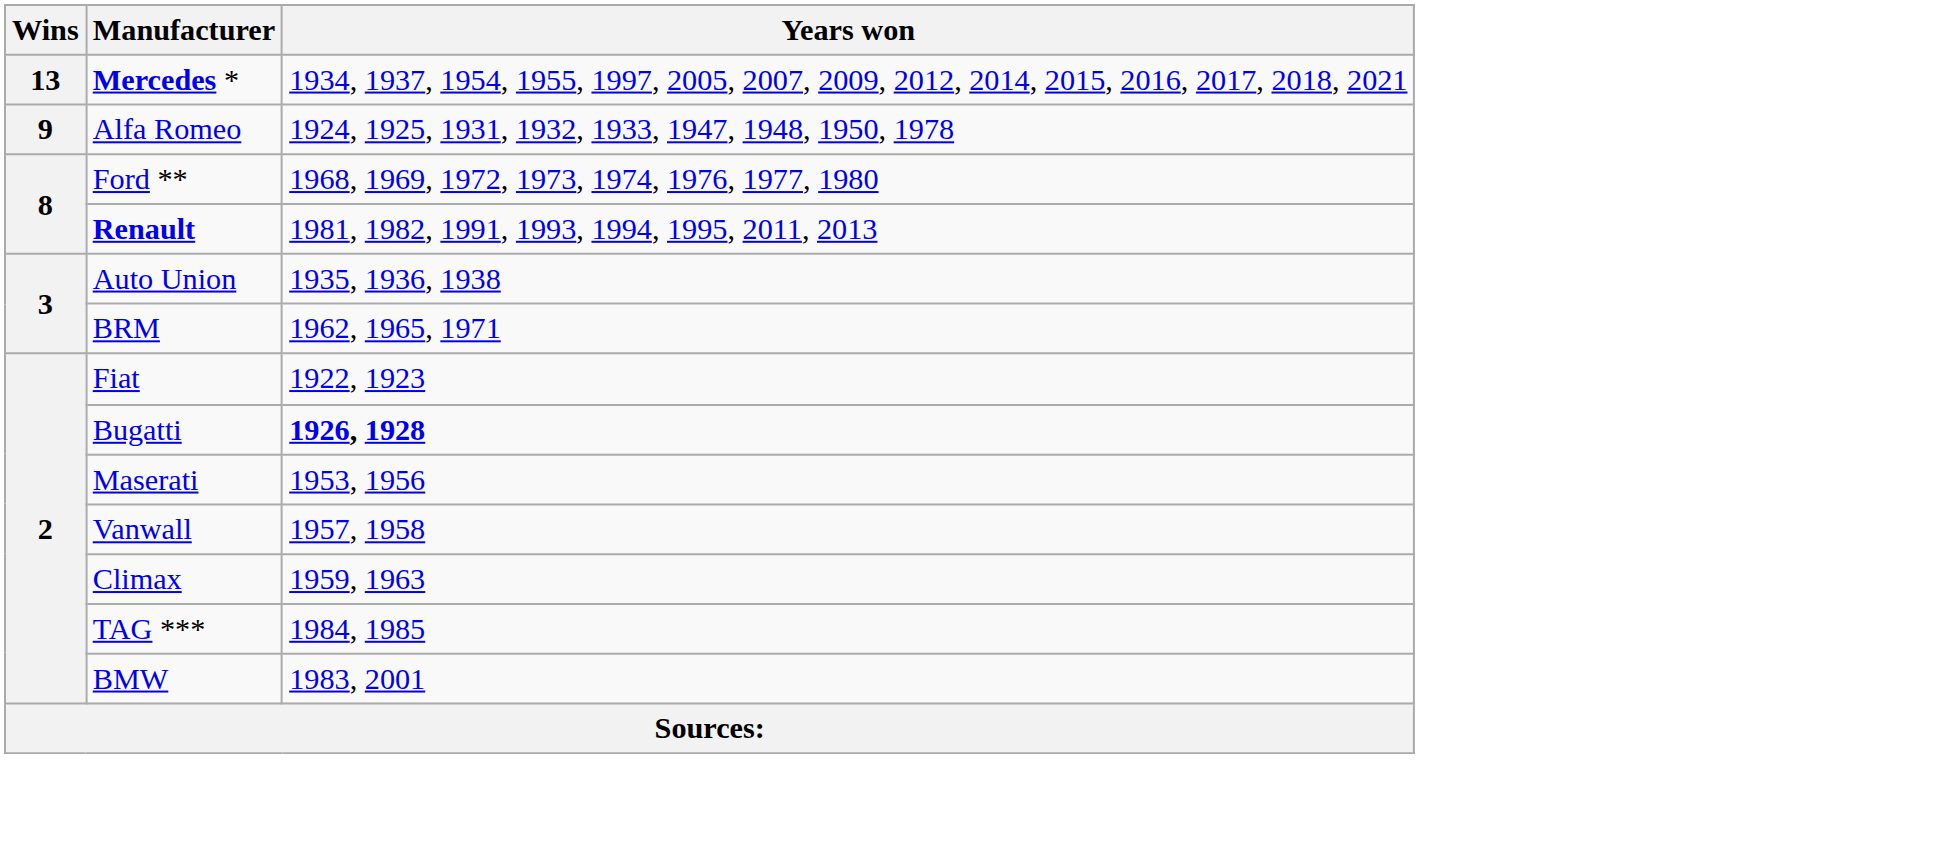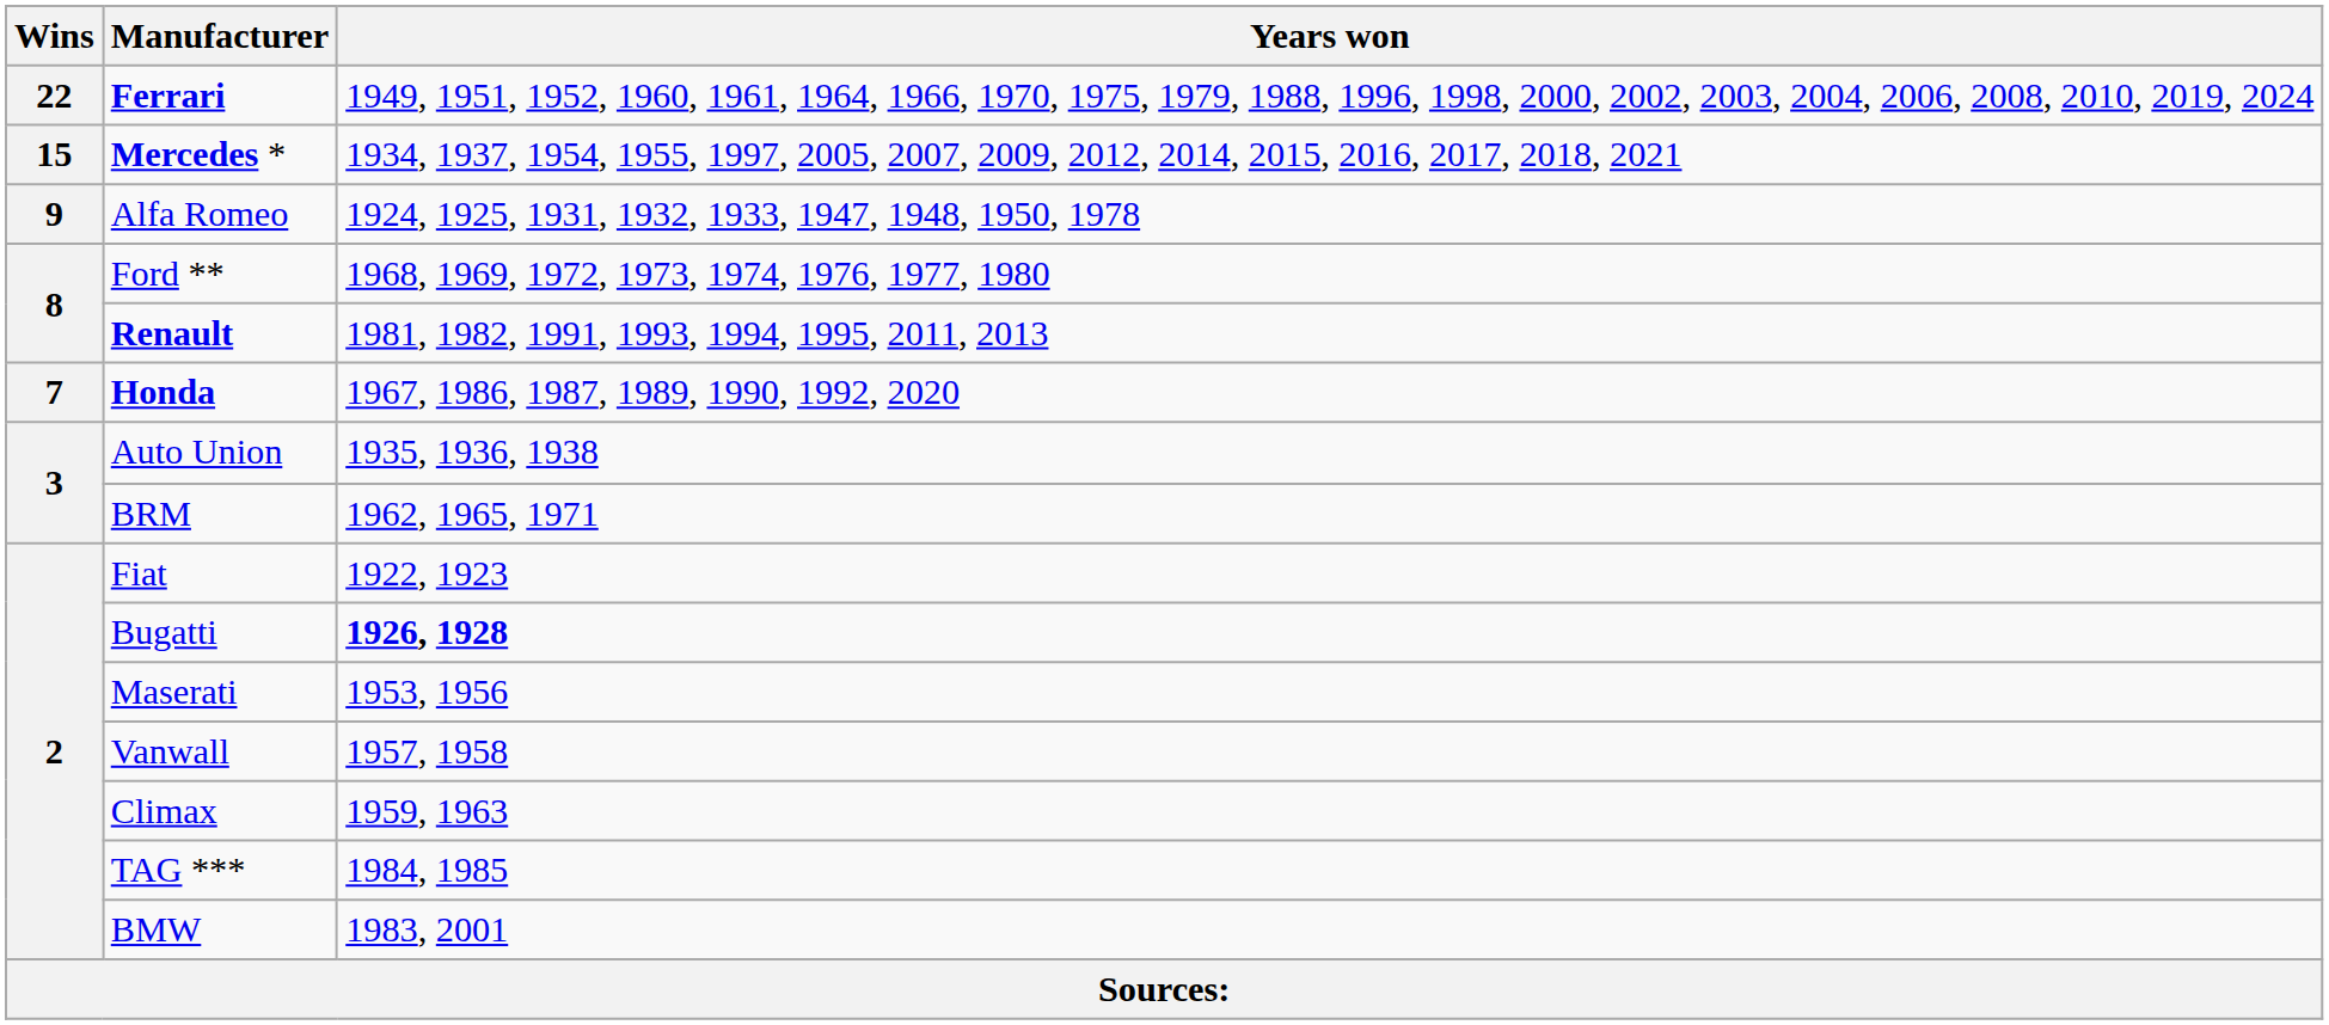 <table class="wikitable" style="font-size: 95%">
 <tr>
 <th>Wins</th>
 <th>Manufacturer</th>
 <th>Years won</th>
 </tr>
 <tr>
-<th>13</th>
+<th>22</th>
+<td> <strong><a href='#'>Ferrari</a></strong></td>
+<td><span><a href='#'>1949</a>,</span> <a href='#'>1951</a>, <a href='#'>1952</a>, <a href='#'>1960</a>, <a href='#'>1961</a>, <a href='#'>1964</a>, <a href='#'>1966</a>, <a href='#'>1970</a>, <a href='#'>1975</a>, <a href='#'>1979</a>, <a href='#'>1988</a>, <a href='#'>1996</a>, <a href='#'>1998</a>, <a href='#'>2000</a>, <a href='#'>2002</a>, <a href='#'>2003</a>, <a href='#'>2004</a>, <a href='#'>2006</a>, <a href='#'>2008</a>, <a href='#'>2010</a>, <a href='#'>2019</a>, <a href='#'>2024</a></td>
+</tr>
+<tr>
+<th>15</th>
 <td> <strong><a href='#'>Mercedes</a></strong> *</td>
 <td><span><a href='#'>1934</a>,</span><span> <a href='#'>1937</a>,</span> <a href='#'>1954</a>, <a href='#'>1955</a>, <a href='#'>1997</a>, <a href='#'>2005</a>, <a href='#'>2007</a>, <a href='#'>2009</a>, <a href='#'>2012</a>, <a href='#'>2014</a>, <a href='#'>2015</a>, <a href='#'>2016</a>, <a href='#'>2017</a>, <a href='#'>2018</a>, <a href='#'>2021</a></td>
 </tr>
 <tr>
 <th>9</th>
 <td> <a href='#'>Alfa Romeo</a></td>
 <td><span><a href='#'>1924</a>,</span><span> <a href='#'>1925</a>,</span><span> <a href='#'>1931</a>, <a href='#'>1932</a>,</span><span> <a href='#'>1933</a>, <a href='#'>1947</a>, <a href='#'>1948</a>,</span> <a href='#'>1950</a>, <a href='#'>1978</a></td>
 </tr>
 <tr>
 <th rowspan="2">8</th>
 <td> <a href='#'>Ford</a> **</td>
 <td><a href='#'>1968</a>, <a href='#'>1969</a>, <a href='#'>1972</a>, <a href='#'>1973</a>, <a href='#'>1974</a>, <a href='#'>1976</a>, <a href='#'>1977</a>, <a href='#'>1980</a></td>
 </tr>
 <tr>
 <td> <strong><a href='#'>Renault</a></strong></td>
 <td><a href='#'>1981</a>, <a href='#'>1982</a>, <a href='#'>1991</a>, <a href='#'>1993</a>, <a href='#'>1994</a>, <a href='#'>1995</a>, <a href='#'>2011</a>, <a href='#'>2013</a></td>
+</tr>
+<tr>
+<th>7</th>
+<td> <a href='#'><strong>Honda</strong></a></td>
+<td><a href='#'>1967</a>, <a href='#'>1986</a>, <a href='#'>1987</a>, <a href='#'>1989</a>, <a href='#'>1990</a>, <a href='#'>1992</a>, <a href='#'>2020</a></td>
 </tr>
 <tr>
 <th rowspan="2">3</th>
 <td> <a href='#'>Auto Union</a></td>
 <td><span><a href='#'>1935</a>, <a href='#'>1936</a>, <a href='#'>1938</a></span></td>
 </tr>
 <tr>
 <td> <a href='#'>BRM</a></td>
 <td><a href='#'>1962</a>, <a href='#'>1965</a>, <a href='#'>1971</a></td>
 </tr>
 <tr>
 <th rowspan="7">2</th>
 <td> <a href='#'>Fiat</a></td>
 <td><span><a href='#'>1922</a>, <a href='#'>1923</a></span></td>
 </tr>
 <tr>
 <td> <a href='#'>Bugatti</a></td>
 <td><strong><span><a href='#'>1926</a>, <a href='#'>1928</a></span></strong></td>
 </tr>
 <tr>
 <td> <a href='#'>Maserati</a></td>
 <td><a href='#'>1953</a>, <a href='#'>1956</a></td>
 </tr>
 <tr>
 <td> <a href='#'>Vanwall</a></td>
 <td><a href='#'>1957</a>, <a href='#'>1958</a></td>
 </tr>
 <tr>
 <td> <a href='#'>Climax</a></td>
 <td><a href='#'>1959</a>, <a href='#'>1963</a></td>
 </tr>
 <tr>
 <td> <a href='#'>TAG</a> ***</td>
 <td><a href='#'>1984</a>, <a href='#'>1985</a></td>
 </tr>
 <tr>
 <td> <a href='#'>BMW</a></td>
 <td><a href='#'>1983</a>, <a href='#'>2001</a></td>
 </tr>
 <tr>
 <th colspan=3>Sources:</th>
 </tr>
 </table>
